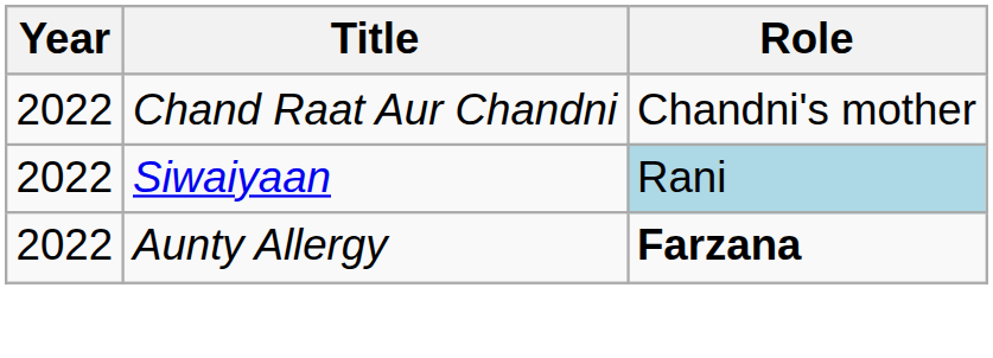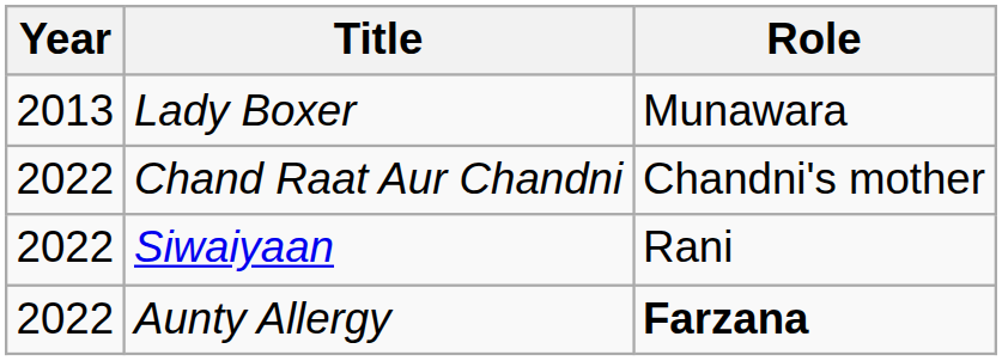 <table class="wikitable sortable plainrowheaders">
 <tr style="text-align:center;">
 <th scope="col">Year</th>
 <th scope="col">Title</th>
 <th scope="col">Role</th>
+</tr>
+<tr>
+<td>2013</td>
+<td><em>Lady Boxer</em></td>
+<td>Munawara</td>
 </tr>
 <tr>
 <td>2022</td>
 <td><em>Chand Raat Aur Chandni</em></td>
 <td>Chandni's mother</td>
 </tr>
 <tr>
 <td>2022</td>
 <td><em><a href='#'>Siwaiyaan</a></em></td>
-<td style="background: lightblue;">Rani</td>
+<td>Rani</td>
 </tr>
 <tr>
 <td>2022</td>
 <td><em>Aunty Allergy</em></td>
 <td><strong>Farzana</strong></td>
 </tr>
 </table>
